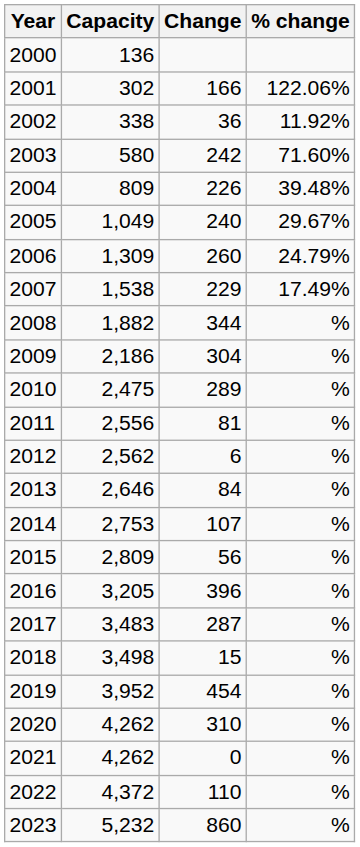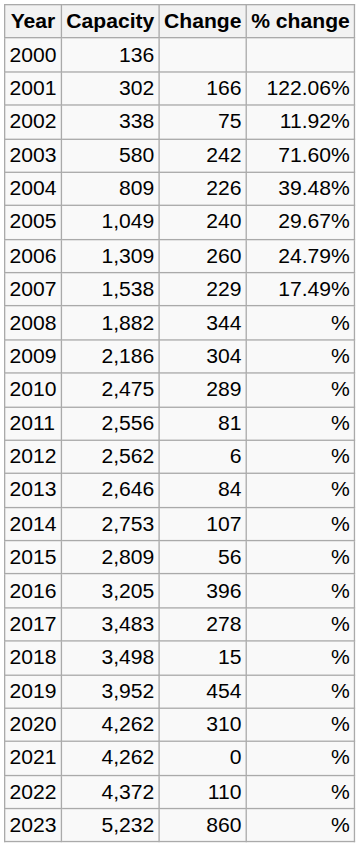 <table class="wikitable">
 <tr>
 <th>Year</th>
 <th>Capacity</th>
 <th>Change</th>
 <th>% change</th>
 </tr>
 <tr>
 <td>2000</td>
 <td align=right>136</td>
 <td align=right></td>
 <td align=right></td>
 </tr>
 <tr>
 <td>2001</td>
 <td align=right>302</td>
 <td align=right>166</td>
 <td align=right>122.06%</td>
 </tr>
 <tr>
 <td>2002</td>
 <td align=right>338</td>
-<td align=right>36</td>
+<td align=right>75</td>
 <td align=right>11.92%</td>
 </tr>
 <tr>
 <td>2003</td>
 <td align=right>580</td>
 <td align=right>242</td>
 <td align=right>71.60%</td>
 </tr>
 <tr>
 <td>2004</td>
 <td align=right>809</td>
 <td align=right>226</td>
 <td align=right>39.48%</td>
 </tr>
 <tr>
 <td>2005</td>
 <td align=right>1,049</td>
 <td align=right>240</td>
 <td align=right>29.67%</td>
 </tr>
 <tr>
 <td>2006</td>
 <td align=right>1,309</td>
 <td align=right>260</td>
 <td align=right>24.79%</td>
 </tr>
 <tr>
 <td>2007</td>
 <td align=right>1,538</td>
 <td align=right>229</td>
 <td align=right>17.49%</td>
 </tr>
 <tr>
 <td>2008</td>
 <td align=right>1,882</td>
 <td align=right>344</td>
 <td align=right>%</td>
 </tr>
 <tr>
 <td>2009</td>
 <td align=right>2,186</td>
 <td align=right>304</td>
 <td align=right>%</td>
 </tr>
 <tr>
 <td>2010</td>
 <td align=right>2,475</td>
 <td align=right>289</td>
 <td align=right>%</td>
 </tr>
 <tr>
 <td>2011</td>
 <td align=right>2,556</td>
 <td align=right>81</td>
 <td align=right>%</td>
 </tr>
 <tr>
 <td>2012</td>
 <td align=right>2,562</td>
 <td align=right>6</td>
 <td align=right>%</td>
 </tr>
 <tr>
 <td>2013</td>
 <td align=right>2,646</td>
 <td align=right>84</td>
 <td align=right>%</td>
 </tr>
 <tr>
 <td>2014</td>
 <td align=right>2,753</td>
 <td align=right>107</td>
 <td align=right>%</td>
 </tr>
 <tr>
 <td>2015</td>
 <td align=right>2,809</td>
 <td align=right>56</td>
 <td align=right>%</td>
 </tr>
 <tr>
 <td>2016</td>
 <td align=right>3,205</td>
 <td align=right>396</td>
 <td align=right>%</td>
 </tr>
 <tr>
 <td>2017</td>
 <td align=right>3,483</td>
-<td align=right>287</td>
+<td align=right>278</td>
 <td align=right>%</td>
 </tr>
 <tr>
 <td>2018</td>
 <td align=right>3,498</td>
 <td align=right>15</td>
 <td align=right>%</td>
 </tr>
 <tr>
 <td>2019</td>
 <td align=right>3,952</td>
 <td align=right>454</td>
 <td align=right>%</td>
 </tr>
 <tr>
 <td>2020</td>
 <td align=right>4,262</td>
 <td align=right>310</td>
 <td align=right>%</td>
 </tr>
 <tr>
 <td>2021</td>
 <td align=right>4,262</td>
 <td align=right>0</td>
 <td align=right>%</td>
 </tr>
 <tr>
 <td>2022</td>
 <td align=right>4,372</td>
 <td align=right>110</td>
 <td align=right>%</td>
 </tr>
 <tr>
 <td>2023</td>
 <td align=right>5,232</td>
 <td align=right>860</td>
 <td align=right>%</td>
 </tr>
 </table>
